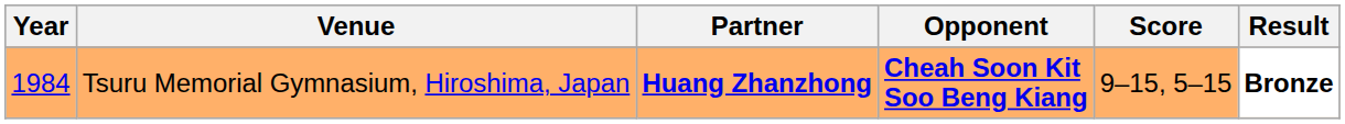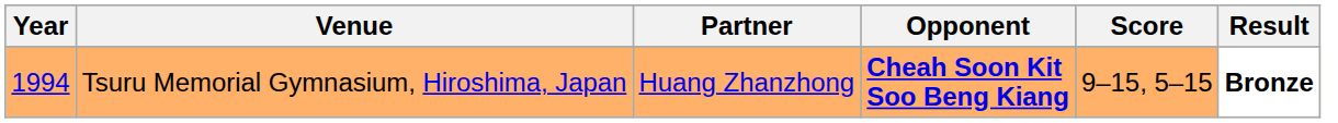 <table class="sortable wikitable" style="font-size: 90%;">
 <tr>
 <th>Year</th>
 <th>Venue</th>
 <th>Partner</th>
 <th>Opponent</th>
 <th>Score</th>
 <th>Result</th>
 </tr>
 <tr style="background:#FFB069">
-<td align="center"><a href='#'>1984</a></td>
+<td align="center"><a href='#'>1994</a></td>
 <td align="left">Tsuru Memorial Gymnasium, <a href='#'>Hiroshima, Japan</a></td>
-<td align="left"><strong> <a href='#'>Huang Zhanzhong</a></strong></td>
+<td align="left"> <a href='#'>Huang Zhanzhong</a></td>
 <td align="left"><strong> <a href='#'>Cheah Soon Kit</a> <br>  <a href='#'>Soo Beng Kiang</a></strong></td>
 <td align="left">9–15, 5–15</td>
 <td style="text-align:left; background:white"> <strong>Bronze</strong></td>
 </tr>
 </table>
